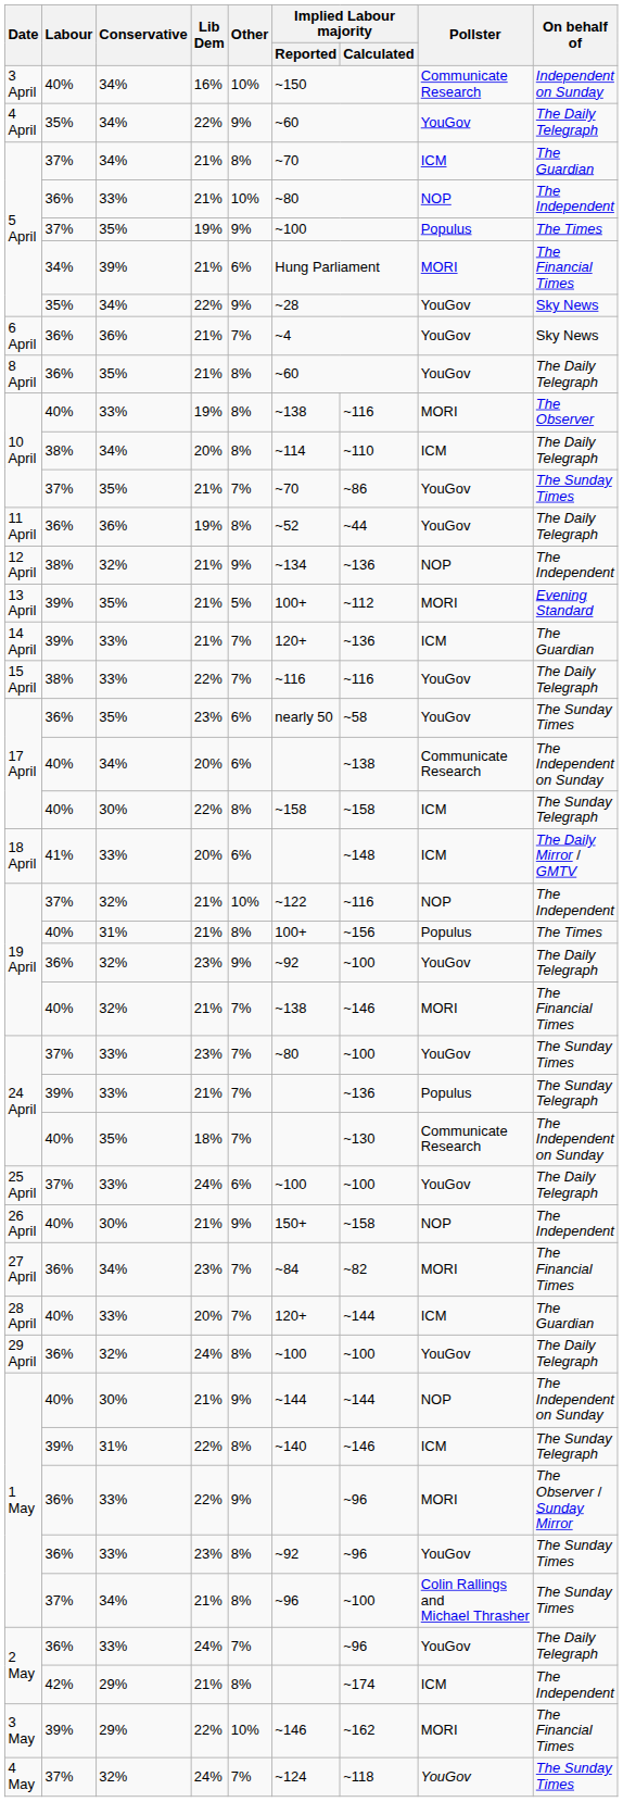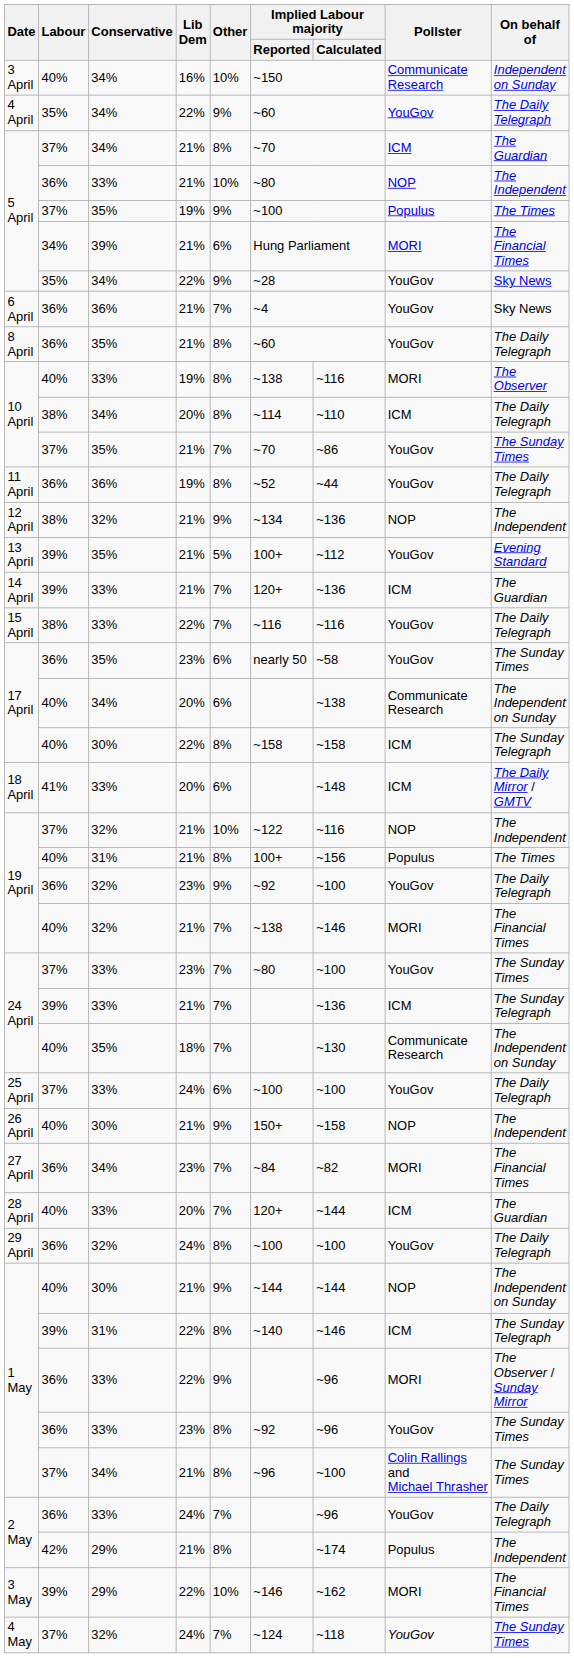 <table class="wikitable">
 <tr>
 <th scope="col" rowspan=2 width="50px">Date</th>
 <th scope="col" rowspan=2>Labour</th>
 <th scope="col" rowspan=2>Conservative</th>
 <th scope="col" rowspan=2>Lib Dem</th>
 <th scope="col" rowspan=2>Other</th>
 <th scope="col" colspan=2>Implied Labour majority</th>
 <th scope="col" rowspan=2>Pollster</th>
 <th scope="col" rowspan=2>On behalf of</th>
 </tr>
 <tr>
 <th scope="col">Reported </th>
 <th scope="col">Calculated </th>
 </tr>
 <tr>
 <td>3 April</td>
 <td>40%</td>
 <td>34%</td>
 <td>16%</td>
 <td>10%</td>
 <td colspan=2>~150</td>
 <td><a href='#'>Communicate Research</a></td>
 <td><em><a href='#'>Independent on Sunday</a></em></td>
 </tr>
 <tr>
 <td>4 April</td>
 <td>35%</td>
 <td>34%</td>
 <td>22%</td>
 <td>9%</td>
 <td colspan=2>~60</td>
 <td><a href='#'>YouGov</a></td>
 <td><em><a href='#'>The Daily Telegraph</a></em></td>
 </tr>
 <tr>
 <td rowspan="5">5 April</td>
 <td>37%</td>
 <td>34%</td>
 <td>21%</td>
 <td>8%</td>
 <td colspan=2>~70</td>
 <td><a href='#'>ICM</a></td>
 <td><em><a href='#'>The Guardian</a></em></td>
 </tr>
 <tr>
 <td>36%</td>
 <td>33%</td>
 <td>21%</td>
 <td>10%</td>
 <td colspan=2>~80</td>
 <td><a href='#'>NOP</a></td>
 <td><em><a href='#'>The Independent</a></em></td>
 </tr>
 <tr>
 <td>37%</td>
 <td>35%</td>
 <td>19%</td>
 <td>9%</td>
 <td colspan=2>~100</td>
 <td><a href='#'>Populus</a></td>
 <td><em><a href='#'>The Times</a></em></td>
 </tr>
 <tr>
 <td>34%</td>
 <td>39%</td>
 <td>21%</td>
 <td>6%</td>
 <td colspan=2>Hung Parliament</td>
 <td><a href='#'>MORI</a></td>
 <td><em><a href='#'>The Financial Times</a></em> </td>
 </tr>
 <tr>
 <td>35%</td>
 <td>34%</td>
 <td>22%</td>
 <td>9%</td>
 <td colspan=2>~28</td>
 <td>YouGov</td>
 <td><a href='#'>Sky News</a></td>
 </tr>
 <tr>
 <td>6 April</td>
 <td>36%</td>
 <td>36%</td>
 <td>21%</td>
 <td>7%</td>
 <td colspan=2>~4</td>
 <td>YouGov</td>
 <td>Sky News</td>
 </tr>
 <tr>
 <td>8 April</td>
 <td>36%</td>
 <td>35%</td>
 <td>21%</td>
 <td>8%</td>
 <td colspan=2>~60</td>
 <td>YouGov</td>
 <td><em>The Daily Telegraph</em></td>
 </tr>
 <tr>
 <td rowspan="3">10 April</td>
 <td>40%</td>
 <td>33%</td>
 <td>19%</td>
 <td>8%</td>
 <td>~138</td>
 <td>~116</td>
 <td>MORI</td>
 <td><em><a href='#'>The Observer</a></em></td>
 </tr>
 <tr>
 <td>38%</td>
 <td>34%</td>
 <td>20%</td>
 <td>8%</td>
 <td>~114</td>
 <td>~110</td>
 <td>ICM</td>
 <td><em>The Daily Telegraph</em></td>
 </tr>
 <tr>
 <td>37%</td>
 <td>35%</td>
 <td>21%</td>
 <td>7%</td>
 <td>~70</td>
 <td>~86</td>
 <td>YouGov</td>
 <td><em><a href='#'>The Sunday Times</a></em></td>
 </tr>
 <tr>
 <td>11 April</td>
 <td>36%</td>
 <td>36%</td>
 <td>19%</td>
 <td>8%</td>
 <td>~52</td>
 <td>~44</td>
 <td>YouGov</td>
 <td><em>The Daily Telegraph</em></td>
 </tr>
 <tr>
 <td>12 April</td>
 <td>38%</td>
 <td>32%</td>
 <td>21%</td>
 <td>9%</td>
 <td>~134</td>
 <td>~136</td>
 <td>NOP</td>
 <td><em>The Independent</em></td>
 </tr>
 <tr>
 <td>13 April</td>
 <td>39%</td>
 <td>35%</td>
 <td>21%</td>
 <td>5%</td>
 <td>100+</td>
 <td>~112</td>
-<td>MORI</td>
+<td>YouGov</td>
 <td><em><a href='#'>Evening Standard</a></em> </td>
 </tr>
 <tr>
 <td>14 April</td>
 <td>39%</td>
 <td>33%</td>
 <td>21%</td>
 <td>7%</td>
 <td>120+</td>
 <td>~136</td>
 <td>ICM</td>
 <td><em>The Guardian</em></td>
 </tr>
 <tr>
 <td>15 April</td>
 <td>38%</td>
 <td>33%</td>
 <td>22%</td>
 <td>7%</td>
 <td>~116</td>
 <td>~116</td>
 <td>YouGov</td>
 <td><em>The Daily Telegraph</em></td>
 </tr>
 <tr>
 <td rowspan="3">17 April</td>
 <td>36%</td>
 <td>35%</td>
 <td>23%</td>
 <td>6%</td>
 <td>nearly 50</td>
 <td>~58</td>
 <td>YouGov</td>
 <td><em>The Sunday Times</em></td>
 </tr>
 <tr>
 <td>40%</td>
 <td>34%</td>
 <td>20%</td>
 <td>6%</td>
 <td></td>
 <td>~138</td>
 <td>Communicate Research</td>
 <td><em>The Independent on Sunday</em></td>
 </tr>
 <tr>
 <td>40%</td>
 <td>30%</td>
 <td>22%</td>
 <td>8%</td>
 <td>~158</td>
 <td>~158</td>
 <td>ICM</td>
 <td><em>The Sunday Telegraph</em></td>
 </tr>
 <tr>
 <td>18 April</td>
 <td>41%</td>
 <td>33%</td>
 <td>20%</td>
 <td>6%</td>
 <td></td>
 <td>~148</td>
 <td>ICM</td>
 <td><em><a href='#'>The Daily Mirror</a></em> / <em><a href='#'>GMTV</a></em></td>
 </tr>
 <tr>
 <td rowspan="4">19 April</td>
 <td>37%</td>
 <td>32%</td>
 <td>21%</td>
 <td>10%</td>
 <td>~122</td>
 <td>~116</td>
 <td>NOP</td>
 <td><em>The Independent</em></td>
 </tr>
 <tr>
 <td>40%</td>
 <td>31%</td>
 <td>21%</td>
 <td>8%</td>
 <td>100+</td>
 <td>~156</td>
 <td>Populus</td>
 <td><em>The Times</em></td>
 </tr>
 <tr>
 <td>36%</td>
 <td>32%</td>
 <td>23%</td>
 <td>9%</td>
 <td>~92</td>
 <td>~100</td>
 <td>YouGov</td>
 <td><em>The Daily Telegraph</em></td>
 </tr>
 <tr>
 <td>40%</td>
 <td>32%</td>
 <td>21%</td>
 <td>7%</td>
 <td>~138</td>
 <td>~146</td>
 <td>MORI</td>
 <td><em>The Financial Times</em></td>
 </tr>
 <tr>
 <td rowspan="3">24 April</td>
 <td>37%</td>
 <td>33%</td>
 <td>23%</td>
 <td>7%</td>
 <td>~80</td>
 <td>~100</td>
 <td>YouGov</td>
 <td><em>The Sunday Times</em></td>
 </tr>
 <tr>
 <td>39%</td>
 <td>33%</td>
 <td>21%</td>
 <td>7%</td>
 <td></td>
 <td>~136</td>
-<td>Populus</td>
+<td>ICM</td>
 <td><em>The Sunday Telegraph</em></td>
 </tr>
 <tr>
 <td>40%</td>
 <td>35%</td>
 <td>18%</td>
 <td>7%</td>
 <td></td>
 <td>~130</td>
 <td>Communicate Research</td>
 <td><em>The Independent on Sunday</em></td>
 </tr>
 <tr>
 <td>25 April</td>
 <td>37%</td>
 <td>33%</td>
 <td>24%</td>
 <td>6%</td>
 <td>~100</td>
 <td>~100</td>
 <td>YouGov</td>
 <td><em>The Daily Telegraph</em></td>
 </tr>
 <tr>
 <td>26 April</td>
 <td>40%</td>
 <td>30%</td>
 <td>21%</td>
 <td>9%</td>
 <td>150+</td>
 <td>~158</td>
 <td>NOP</td>
 <td><em>The Independent</em></td>
 </tr>
 <tr>
 <td>27 April</td>
 <td>36%</td>
 <td>34%</td>
 <td>23%</td>
 <td>7%</td>
 <td>~84</td>
 <td>~82</td>
 <td>MORI</td>
 <td><em>The Financial Times</em> </td>
 </tr>
 <tr>
 <td>28 April</td>
 <td>40%</td>
 <td>33%</td>
 <td>20%</td>
 <td>7%</td>
 <td>120+</td>
 <td>~144</td>
 <td>ICM</td>
 <td><em>The Guardian</em></td>
 </tr>
 <tr>
 <td>29 April</td>
 <td>36%</td>
 <td>32%</td>
 <td>24%</td>
 <td>8%</td>
 <td>~100</td>
 <td>~100</td>
 <td>YouGov</td>
 <td><em>The Daily Telegraph</em></td>
 </tr>
 <tr>
 <td rowspan="5">1 May</td>
 <td>40%</td>
 <td>30%</td>
 <td>21%</td>
 <td>9%</td>
 <td>~144</td>
 <td>~144</td>
 <td>NOP</td>
 <td><em>The Independent on Sunday</em></td>
 </tr>
 <tr>
 <td>39%</td>
 <td>31%</td>
 <td>22%</td>
 <td>8%</td>
 <td>~140</td>
 <td>~146</td>
 <td>ICM</td>
 <td><em>The Sunday Telegraph</em></td>
 </tr>
 <tr>
 <td>36%</td>
 <td>33%</td>
 <td>22%</td>
 <td>9%</td>
 <td></td>
 <td>~96</td>
 <td>MORI</td>
 <td><em>The Observer</em> / <em><a href='#'>Sunday Mirror</a></em></td>
 </tr>
 <tr>
 <td>36%</td>
 <td>33%</td>
 <td>23%</td>
 <td>8%</td>
 <td>~92</td>
 <td>~96</td>
 <td>YouGov</td>
 <td><em>The Sunday Times</em></td>
 </tr>
 <tr>
 <td>37%</td>
 <td>34%</td>
 <td>21%</td>
 <td>8%</td>
 <td>~96</td>
 <td>~100</td>
 <td><a href='#'>Colin Rallings</a> and <a href='#'>Michael Thrasher</a> </td>
 <td><em>The Sunday Times</em></td>
 </tr>
 <tr>
 <td rowspan="2">2 May</td>
 <td>36%</td>
 <td>33%</td>
 <td>24%</td>
 <td>7%</td>
 <td></td>
 <td>~96</td>
 <td>YouGov</td>
 <td><em>The Daily Telegraph</em></td>
 </tr>
 <tr>
 <td>42%</td>
 <td>29%</td>
 <td>21%</td>
 <td>8%</td>
 <td></td>
 <td>~174</td>
-<td>ICM</td>
+<td>Populus</td>
 <td><em>The Independent</em></td>
 </tr>
 <tr>
 <td>3 May</td>
 <td>39%</td>
 <td>29%</td>
 <td>22%</td>
 <td>10%</td>
 <td>~146</td>
 <td>~162</td>
 <td>MORI</td>
 <td><em>The Financial Times</em> </td>
 </tr>
 <tr>
 <td>4 May</td>
 <td>37%</td>
 <td>32%</td>
 <td>24%</td>
 <td>7%</td>
 <td>~124</td>
 <td>~118</td>
 <td><em>YouGov</em> </td>
 <td><em><a href='#'>The Sunday Times</a></em></td>
 </tr>
 </table>
